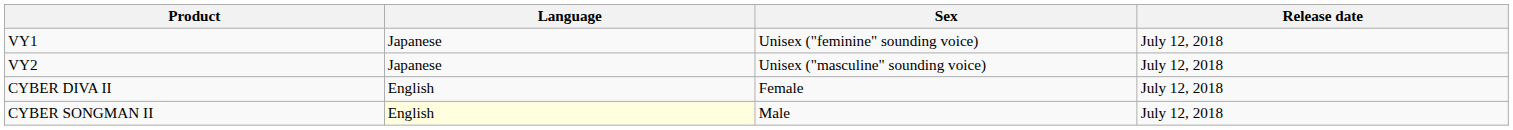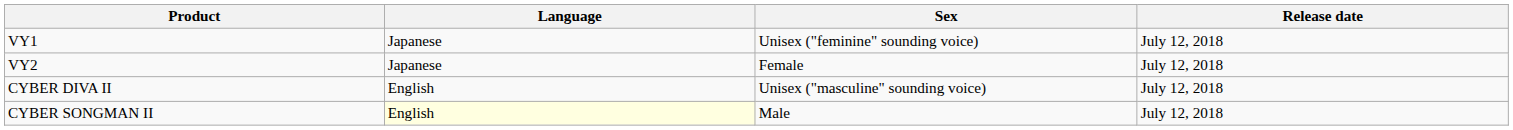 <table class="wikitable" style="text-align:left; width:100%">
 <tr>
 <th width="5%">Product</th>
 <th width="5%">Language</th>
 <th width="5%">Sex</th>
 <th width="5%">Release date</th>
 </tr>
 <tr>
 <td>VY1</td>
 <td>Japanese</td>
 <td>Unisex ("feminine" sounding voice)</td>
 <td>July 12, 2018</td>
 </tr>
 <tr>
 <td>VY2</td>
 <td>Japanese</td>
-<td>Unisex ("masculine" sounding voice)</td>
+<td>Female</td>
 <td>July 12, 2018</td>
 </tr>
 <tr>
 <td>CYBER DIVA II</td>
 <td>English</td>
-<td>Female</td>
+<td>Unisex ("masculine" sounding voice)</td>
 <td>July 12, 2018</td>
 </tr>
 <tr>
 <td>CYBER SONGMAN II</td>
 <td style="background: lightyellow;">English</td>
 <td>Male</td>
 <td>July 12, 2018</td>
 </tr>
 </table>
